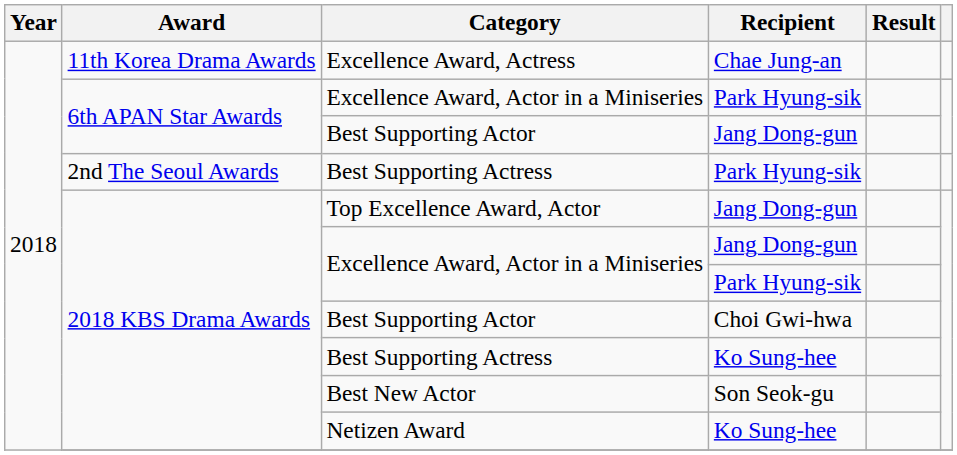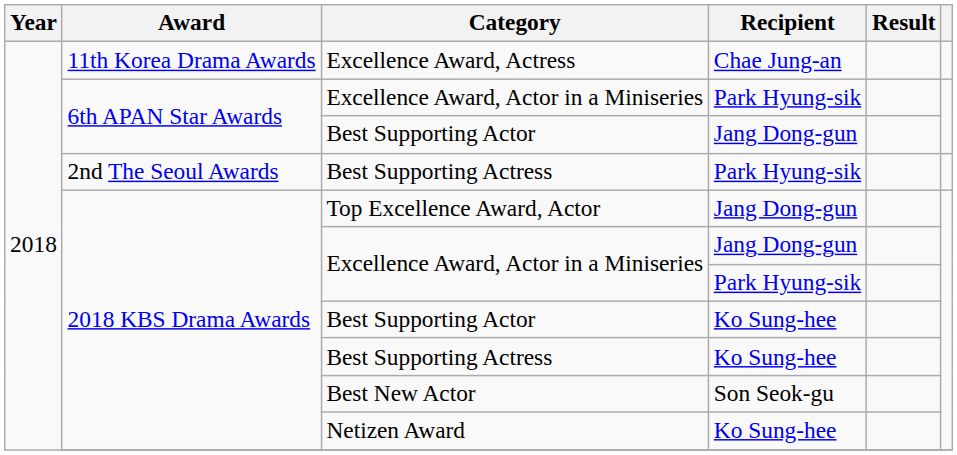 <table class="wikitable">
 <tr>
 <th>Year</th>
 <th>Award</th>
 <th>Category</th>
 <th>Recipient</th>
 <th>Result</th>
 <th></th>
 </tr>
 <tr>
 <td rowspan="15">2018</td>
 <td><a href='#'>11th Korea Drama Awards</a></td>
 <td>Excellence Award, Actress</td>
 <td><a href='#'>Chae Jung-an</a></td>
 <td></td>
 <td></td>
 </tr>
 <tr>
 <td rowspan="2"><a href='#'>6th APAN Star Awards</a></td>
 <td>Excellence Award, Actor in a Miniseries</td>
 <td><a href='#'>Park Hyung-sik</a></td>
 <td></td>
 <td rowspan="2"></td>
 </tr>
 <tr>
 <td>Best Supporting Actor</td>
 <td><a href='#'>Jang Dong-gun</a></td>
 <td></td>
 </tr>
 <tr>
 <td>2nd <a href='#'>The Seoul Awards</a></td>
 <td>Best Supporting Actress</td>
 <td><a href='#'>Park Hyung-sik</a></td>
 <td></td>
 <td></td>
 </tr>
 <tr>
 <td rowspan="7"><a href='#'>2018 KBS Drama Awards</a></td>
 <td>Top Excellence Award, Actor</td>
 <td><a href='#'>Jang Dong-gun</a></td>
 <td></td>
 <td rowspan="7"></td>
 </tr>
 <tr>
 <td rowspan="2">Excellence Award, Actor in a Miniseries</td>
 <td><a href='#'>Jang Dong-gun</a></td>
 <td></td>
 </tr>
 <tr>
 <td><a href='#'>Park Hyung-sik</a></td>
 <td></td>
 </tr>
 <tr>
 <td>Best Supporting Actor</td>
-<td>Choi Gwi-hwa</td>
+<td><a href='#'>Ko Sung-hee</a></td>
 <td></td>
 </tr>
 <tr>
 <td>Best Supporting Actress</td>
 <td><a href='#'>Ko Sung-hee</a></td>
 <td></td>
 </tr>
 <tr>
 <td>Best New Actor</td>
 <td>Son Seok-gu</td>
 <td></td>
 </tr>
 <tr>
 <td>Netizen Award</td>
 <td><a href='#'>Ko Sung-hee</a></td>
 <td></td>
 </tr>
 <tr>
 </tr>
 </table>
